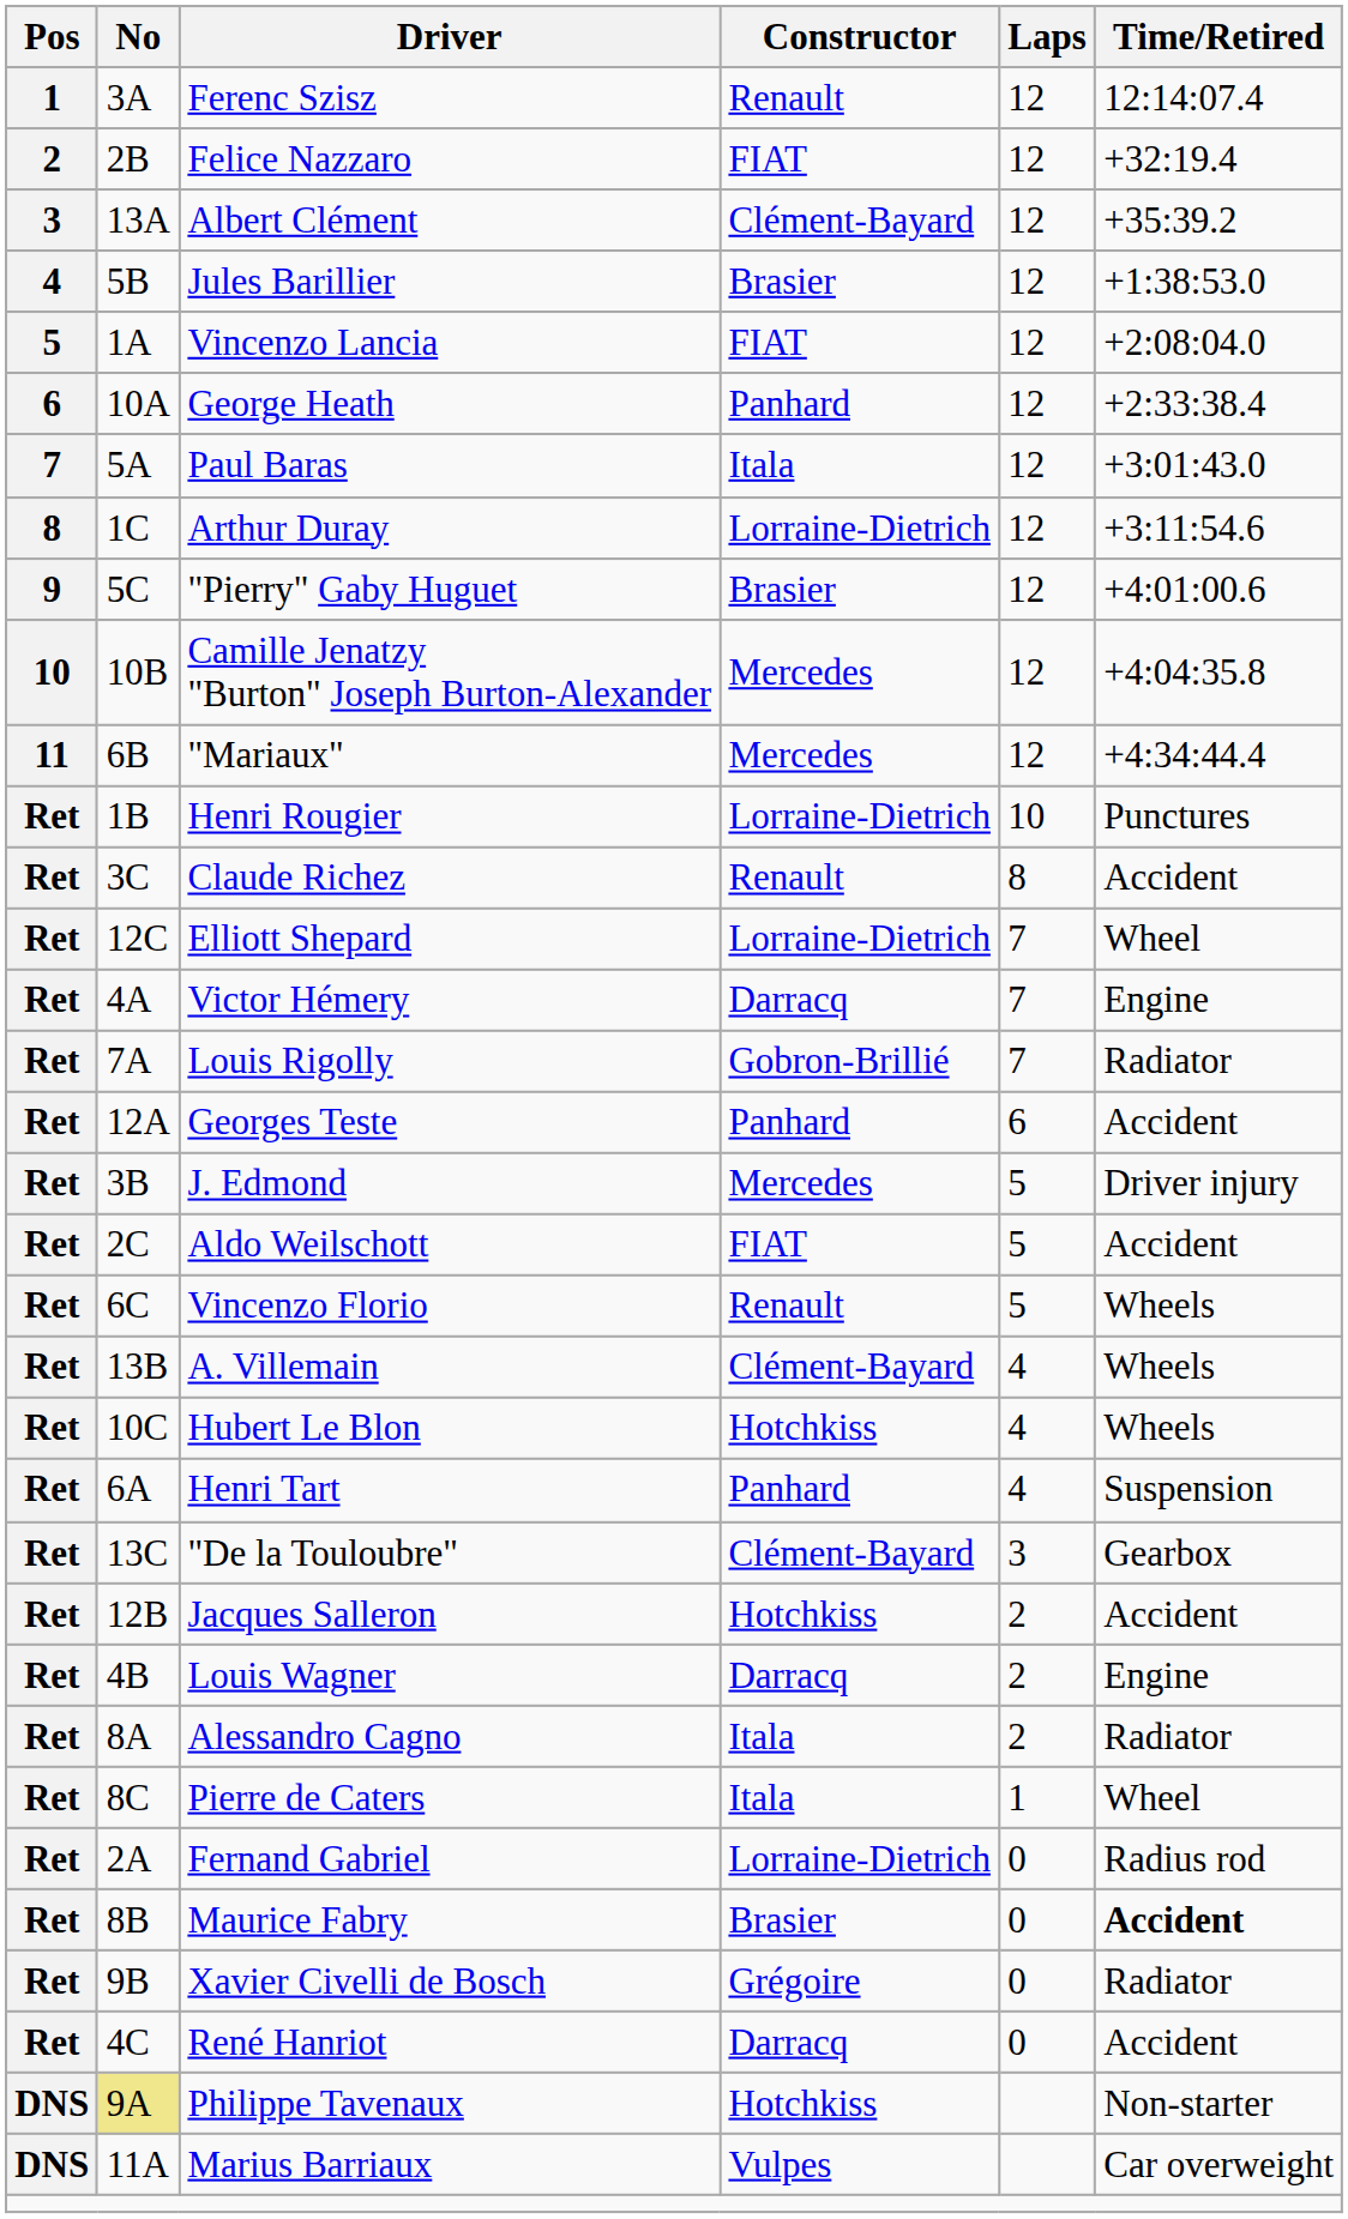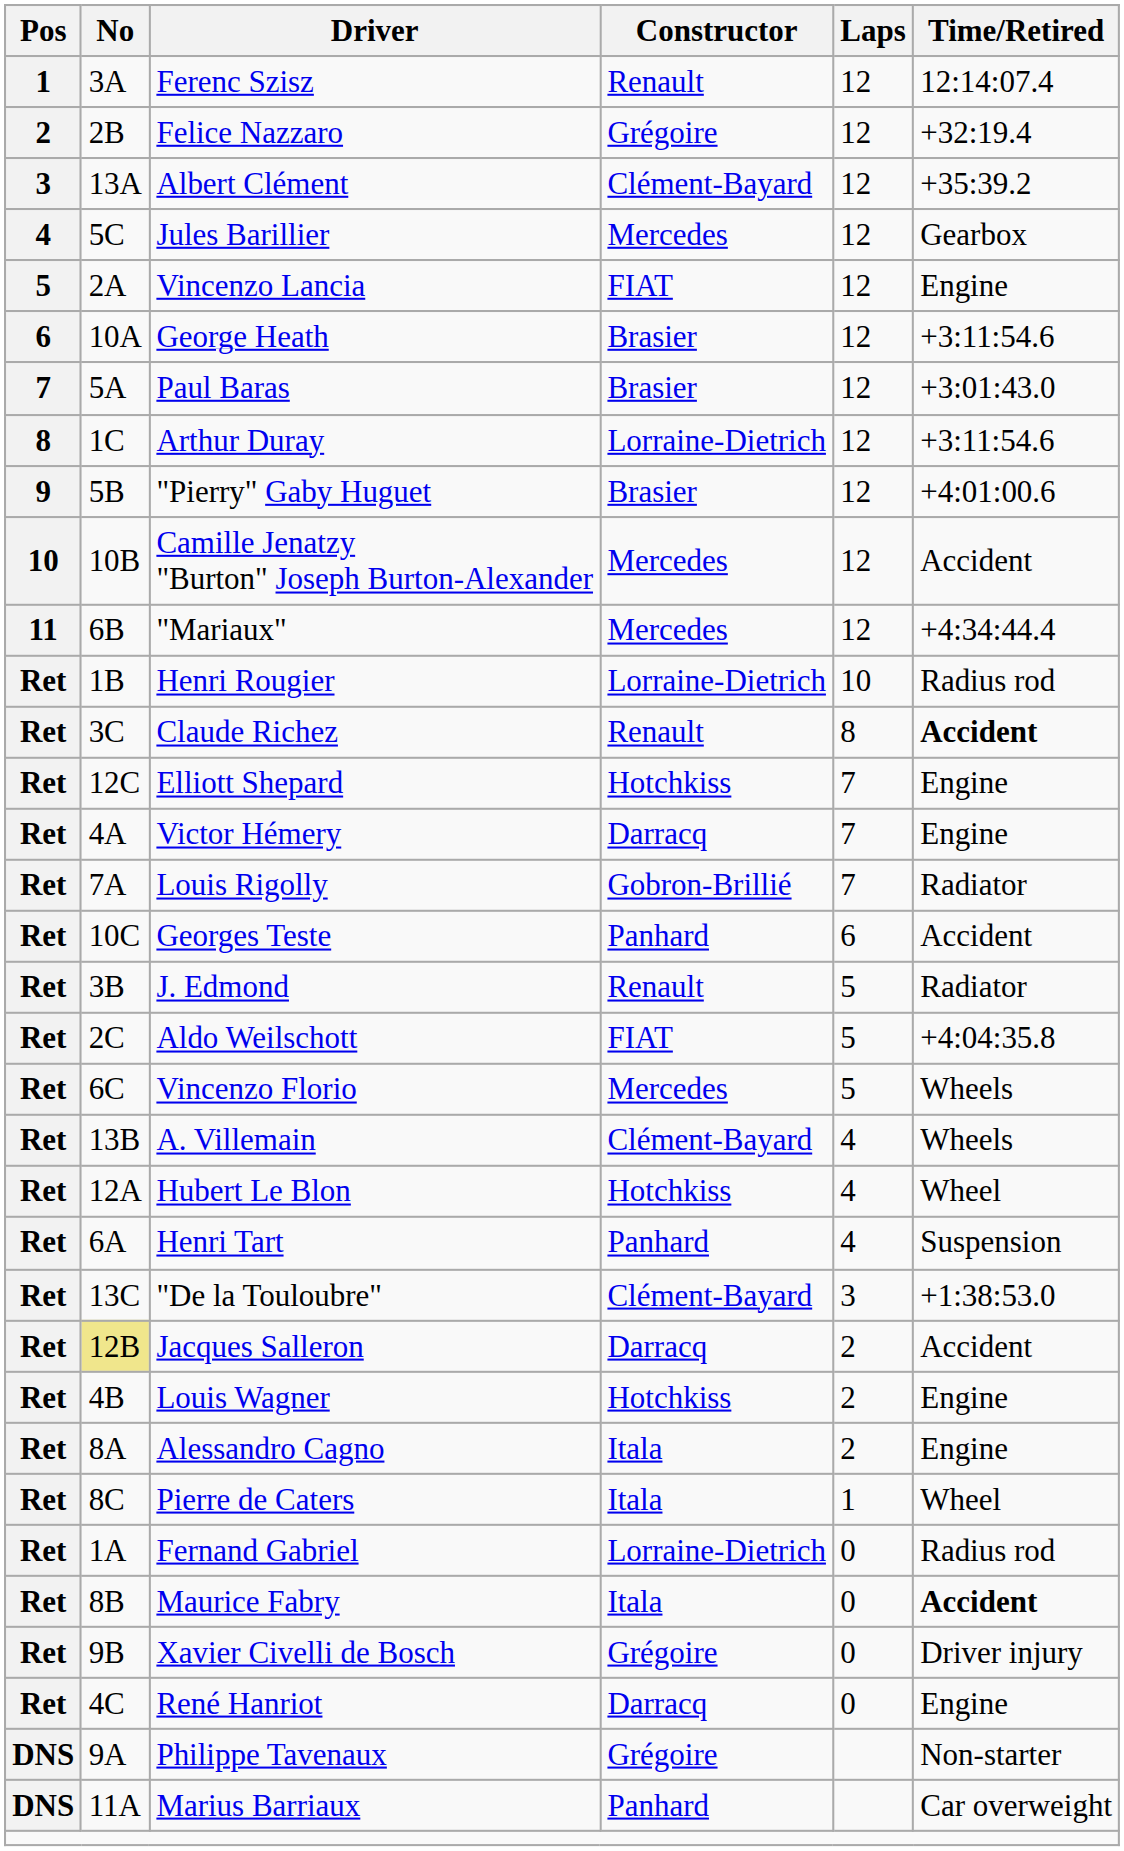 <table class="wikitable" style="font-size: 95%;">
 <tr>
 <th>Pos</th>
 <th>No</th>
 <th>Driver</th>
 <th>Constructor</th>
 <th>Laps</th>
 <th>Time/Retired</th>
 </tr>
 <tr>
 <th>1</th>
 <td>3A</td>
 <td> <a href='#'>Ferenc Szisz</a> </td>
 <td><a href='#'>Renault</a></td>
 <td>12</td>
 <td>12:14:07.4</td>
 </tr>
 <tr>
 <th>2</th>
 <td>2B</td>
 <td> <a href='#'>Felice Nazzaro</a> </td>
-<td><a href='#'>FIAT</a></td>
+<td><a href='#'>Grégoire</a></td>
 <td>12</td>
 <td>+32:19.4</td>
 </tr>
 <tr>
 <th>3</th>
 <td>13A</td>
 <td> <a href='#'>Albert Clément</a> </td>
 <td><a href='#'>Clément-Bayard</a></td>
 <td>12</td>
 <td>+35:39.2</td>
 </tr>
 <tr>
 <th>4</th>
-<td>5B</td>
+<td>5C</td>
 <td> <a href='#'>Jules Barillier</a> </td>
-<td><a href='#'>Brasier</a></td>
+<td><a href='#'>Mercedes</a></td>
 <td>12</td>
-<td>+1:38:53.0</td>
+<td>Gearbox</td>
 </tr>
 <tr>
 <th>5</th>
-<td>1A</td>
+<td>2A</td>
 <td> <a href='#'>Vincenzo Lancia</a> </td>
 <td><a href='#'>FIAT</a></td>
 <td>12</td>
-<td>+2:08:04.0</td>
+<td>Engine</td>
 </tr>
 <tr>
 <th>6</th>
 <td>10A</td>
 <td> <a href='#'>George Heath</a> </td>
-<td><a href='#'>Panhard</a></td>
+<td><a href='#'>Brasier</a></td>
 <td>12</td>
-<td>+2:33:38.4</td>
+<td>+3:11:54.6</td>
 </tr>
 <tr>
 <th>7</th>
 <td>5A</td>
 <td> <a href='#'>Paul Baras</a> </td>
-<td><a href='#'>Itala</a></td>
+<td><a href='#'>Brasier</a></td>
 <td>12</td>
 <td>+3:01:43.0</td>
 </tr>
 <tr>
 <th>8</th>
 <td>1C</td>
 <td> <a href='#'>Arthur Duray</a> </td>
 <td><a href='#'>Lorraine-Dietrich</a></td>
 <td>12</td>
 <td>+3:11:54.6</td>
 </tr>
 <tr>
 <th>9</th>
-<td>5C</td>
+<td>5B</td>
 <td> "Pierry" <a href='#'>Gaby Huguet</a> </td>
 <td><a href='#'>Brasier</a></td>
 <td>12</td>
 <td>+4:01:00.6</td>
 </tr>
 <tr>
 <th>10</th>
 <td>10B</td>
 <td> <a href='#'>Camille Jenatzy</a> <br> "Burton" <a href='#'>Joseph Burton-Alexander</a> </td>
 <td><a href='#'>Mercedes</a></td>
 <td>12</td>
-<td>+4:04:35.8</td>
+<td>Accident</td>
 </tr>
 <tr>
 <th>11</th>
 <td>6B</td>
 <td> "Mariaux" </td>
 <td><a href='#'>Mercedes</a></td>
 <td>12</td>
 <td>+4:34:44.4</td>
 </tr>
 <tr>
 <th>Ret</th>
 <td>1B</td>
 <td> <a href='#'>Henri Rougier</a> </td>
 <td><a href='#'>Lorraine-Dietrich</a></td>
 <td>10</td>
-<td>Punctures</td>
+<td>Radius rod</td>
 </tr>
 <tr>
 <th>Ret</th>
 <td>3C</td>
 <td> <a href='#'>Claude Richez</a> </td>
 <td><a href='#'>Renault</a></td>
 <td>8</td>
-<td>Accident</td>
+<td><strong>Accident</strong></td>
 </tr>
 <tr>
 <th>Ret</th>
 <td>12C</td>
 <td> <a href='#'>Elliott Shepard</a> </td>
-<td><a href='#'>Lorraine-Dietrich</a></td>
+<td><a href='#'>Hotchkiss</a></td>
 <td>7</td>
-<td>Wheel</td>
+<td>Engine</td>
 </tr>
 <tr>
 <th>Ret</th>
 <td>4A</td>
 <td> <a href='#'>Victor Hémery</a> </td>
 <td><a href='#'>Darracq</a></td>
 <td>7</td>
 <td>Engine</td>
 </tr>
 <tr>
 <th>Ret</th>
 <td>7A</td>
 <td> <a href='#'>Louis Rigolly</a> </td>
 <td><a href='#'>Gobron-Brillié</a></td>
 <td>7</td>
 <td>Radiator</td>
 </tr>
 <tr>
 <th>Ret</th>
-<td>12A</td>
+<td>10C</td>
 <td> <a href='#'>Georges Teste</a> </td>
 <td><a href='#'>Panhard</a></td>
 <td>6</td>
 <td>Accident</td>
 </tr>
 <tr>
 <th>Ret</th>
 <td>3B</td>
 <td> <a href='#'>J. Edmond</a> </td>
-<td><a href='#'>Mercedes</a></td>
+<td><a href='#'>Renault</a></td>
 <td>5</td>
-<td>Driver injury</td>
+<td>Radiator</td>
 </tr>
 <tr>
 <th>Ret</th>
 <td>2C</td>
 <td> <a href='#'>Aldo Weilschott</a> </td>
 <td><a href='#'>FIAT</a></td>
 <td>5</td>
-<td>Accident</td>
+<td>+4:04:35.8</td>
 </tr>
 <tr>
 <th>Ret</th>
 <td>6C</td>
 <td> <a href='#'>Vincenzo Florio</a> </td>
-<td><a href='#'>Renault</a></td>
+<td><a href='#'>Mercedes</a></td>
 <td>5</td>
 <td>Wheels</td>
 </tr>
 <tr>
 <th>Ret</th>
 <td>13B</td>
 <td> <a href='#'>A. Villemain</a> </td>
 <td><a href='#'>Clément-Bayard</a></td>
 <td>4</td>
 <td>Wheels</td>
 </tr>
 <tr>
 <th>Ret</th>
-<td>10C</td>
+<td>12A</td>
 <td> <a href='#'>Hubert Le Blon</a> </td>
 <td><a href='#'>Hotchkiss</a></td>
 <td>4</td>
-<td>Wheels</td>
+<td>Wheel</td>
 </tr>
 <tr>
 <th>Ret</th>
 <td>6A</td>
 <td> <a href='#'>Henri Tart</a> </td>
 <td><a href='#'>Panhard</a></td>
 <td>4</td>
 <td>Suspension</td>
 </tr>
 <tr>
 <th>Ret</th>
 <td>13C</td>
 <td> "De la Touloubre" </td>
 <td><a href='#'>Clément-Bayard</a></td>
 <td>3</td>
-<td>Gearbox</td>
+<td>+1:38:53.0</td>
 </tr>
 <tr>
 <th>Ret</th>
-<td>12B</td>
+<td style="background: khaki;">12B</td>
 <td> <a href='#'>Jacques Salleron</a> </td>
-<td><a href='#'>Hotchkiss</a></td>
+<td><a href='#'>Darracq</a></td>
 <td>2</td>
 <td>Accident</td>
 </tr>
 <tr>
 <th>Ret</th>
 <td>4B</td>
 <td> <a href='#'>Louis Wagner</a> </td>
-<td><a href='#'>Darracq</a></td>
+<td><a href='#'>Hotchkiss</a></td>
 <td>2</td>
 <td>Engine</td>
 </tr>
 <tr>
 <th>Ret</th>
 <td>8A</td>
 <td> <a href='#'>Alessandro Cagno</a> </td>
 <td><a href='#'>Itala</a></td>
 <td>2</td>
-<td>Radiator</td>
+<td>Engine</td>
 </tr>
 <tr>
 <th>Ret</th>
 <td>8C</td>
 <td> <a href='#'>Pierre de Caters</a> </td>
 <td><a href='#'>Itala</a></td>
 <td>1</td>
 <td>Wheel</td>
 </tr>
 <tr>
 <th>Ret</th>
-<td>2A</td>
+<td>1A</td>
 <td> <a href='#'>Fernand Gabriel</a> </td>
 <td><a href='#'>Lorraine-Dietrich</a></td>
 <td>0</td>
 <td>Radius rod</td>
 </tr>
 <tr>
 <th>Ret</th>
 <td>8B</td>
 <td> <a href='#'>Maurice Fabry</a> </td>
-<td><a href='#'>Brasier</a></td>
+<td><a href='#'>Itala</a></td>
 <td>0</td>
 <td><strong>Accident</strong></td>
 </tr>
 <tr>
 <th>Ret</th>
 <td>9B</td>
 <td> <a href='#'>Xavier Civelli de Bosch</a> </td>
 <td><a href='#'>Grégoire</a></td>
 <td>0</td>
-<td>Radiator</td>
+<td>Driver injury</td>
 </tr>
 <tr>
 <th>Ret</th>
 <td>4C</td>
 <td> <a href='#'>René Hanriot</a> </td>
 <td><a href='#'>Darracq</a></td>
 <td>0</td>
-<td>Accident</td>
+<td>Engine</td>
 </tr>
 <tr>
 <th>DNS</th>
-<td style="background: khaki;">9A</td>
+<td>9A</td>
 <td> <a href='#'>Philippe Tavenaux</a> </td>
-<td><a href='#'>Hotchkiss</a></td>
+<td><a href='#'>Grégoire</a></td>
 <td></td>
 <td>Non-starter</td>
 </tr>
 <tr>
 <th>DNS</th>
 <td>11A</td>
 <td> <a href='#'>Marius Barriaux</a> </td>
-<td><a href='#'>Vulpes</a></td>
+<td><a href='#'>Panhard</a></td>
 <td></td>
 <td>Car overweight</td>
 </tr>
 <tr>
 <td colspan="8"></td>
 </tr>
 </table>
